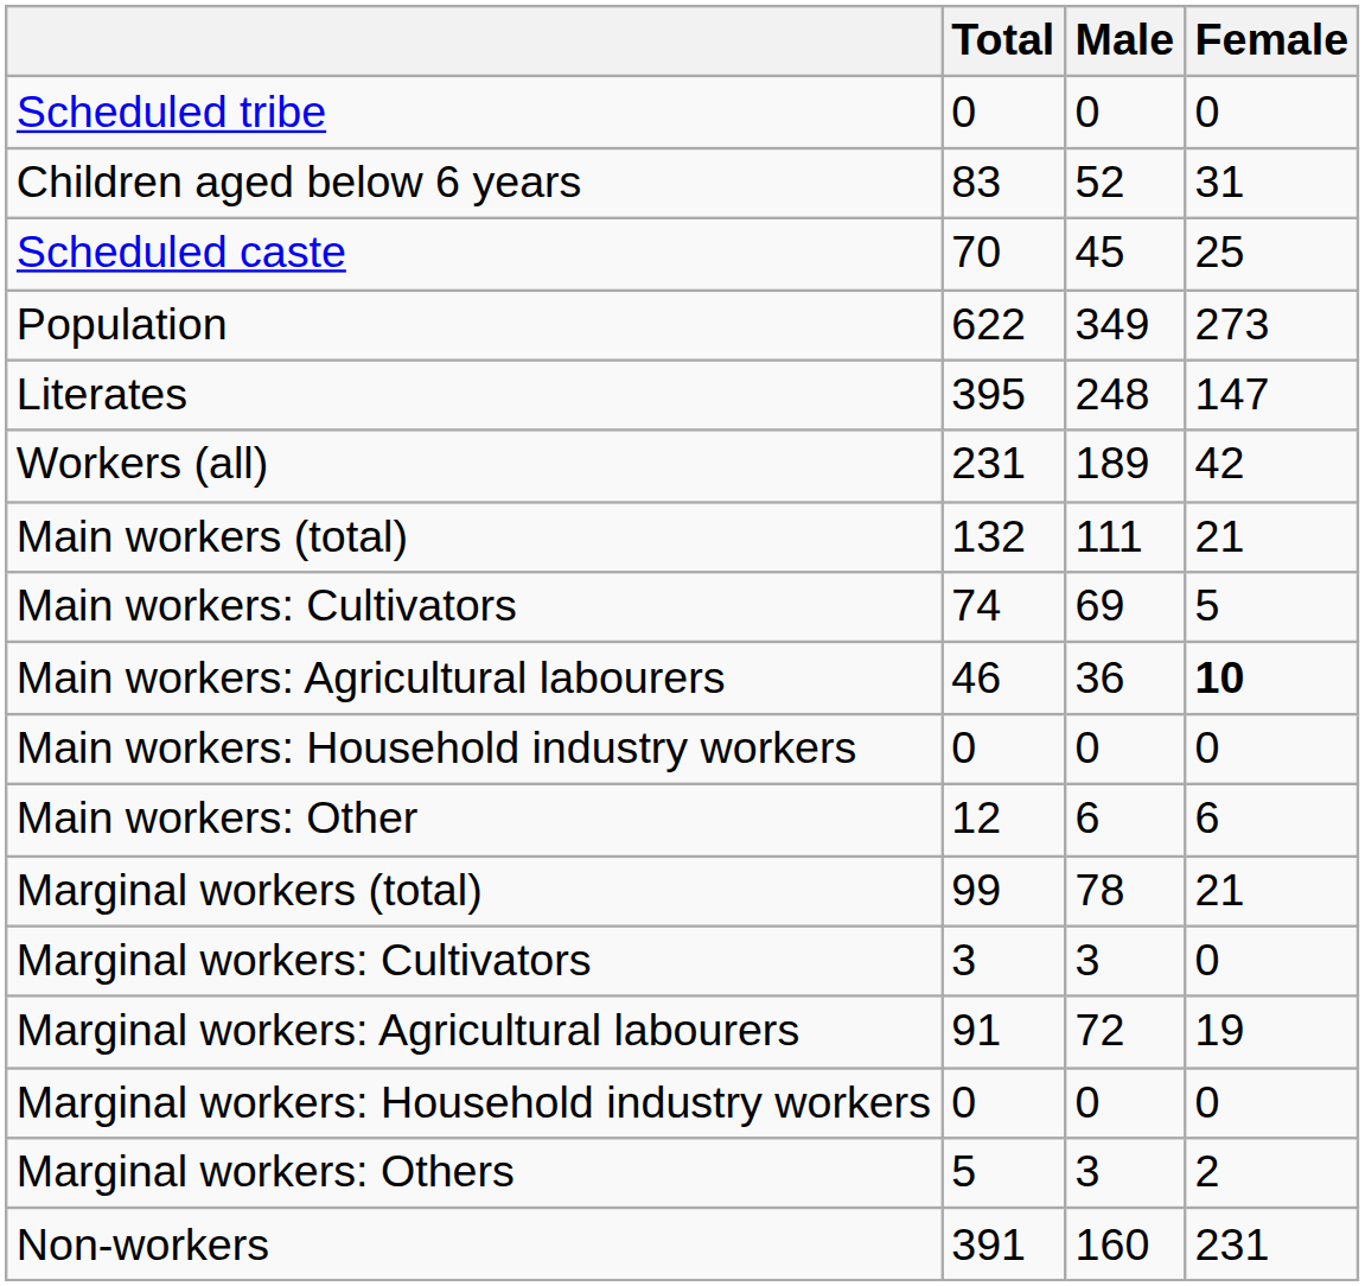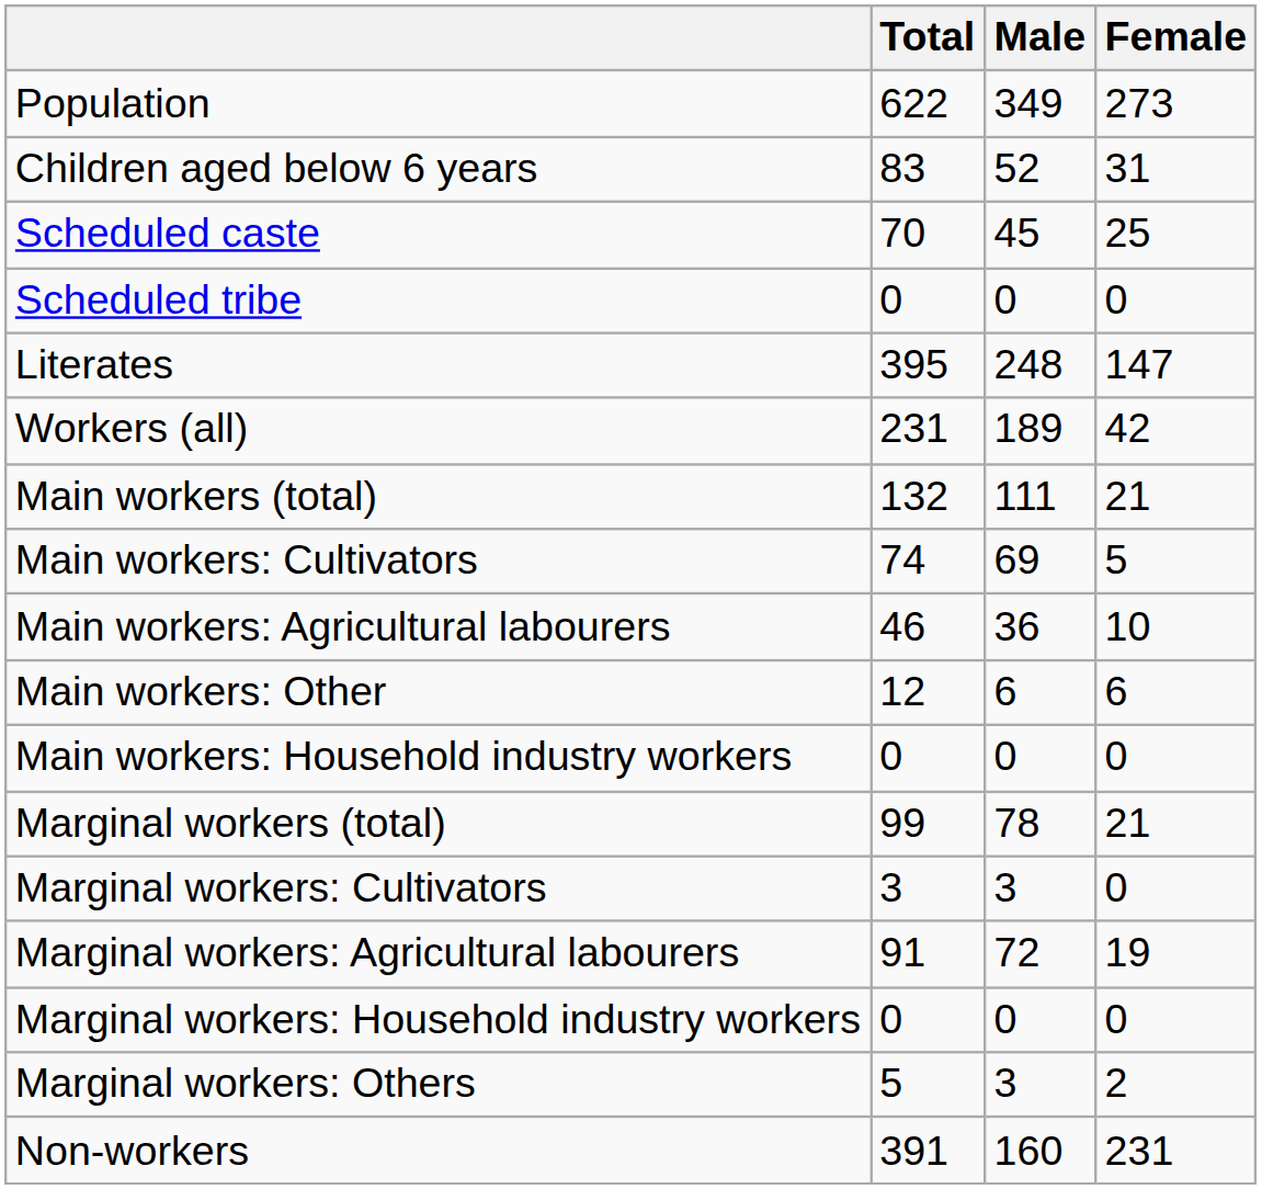 <table class="wikitable sortable">
 <tr>
 <th></th>
 <th>Total</th>
 <th>Male</th>
 <th>Female</th>
 </tr>
 <tr>
-<td><a href='#'>Scheduled tribe</a></td>
-<td>0</td>
-<td>0</td>
-<td>0</td>
+<td>Population</td>
+<td>622</td>
+<td>349</td>
+<td>273</td>
 </tr>
 <tr>
 <td>Children aged below 6 years</td>
 <td>83</td>
 <td>52</td>
 <td>31</td>
 </tr>
 <tr>
 <td><a href='#'>Scheduled caste</a></td>
 <td>70</td>
 <td>45</td>
 <td>25</td>
 </tr>
 <tr>
-<td>Population</td>
-<td>622</td>
-<td>349</td>
-<td>273</td>
+<td><a href='#'>Scheduled tribe</a></td>
+<td>0</td>
+<td>0</td>
+<td>0</td>
 </tr>
 <tr>
 <td>Literates</td>
 <td>395</td>
 <td>248</td>
 <td>147</td>
 </tr>
 <tr>
 <td>Workers (all)</td>
 <td>231</td>
 <td>189</td>
 <td>42</td>
 </tr>
 <tr>
 <td>Main workers (total)</td>
 <td>132</td>
 <td>111</td>
 <td>21</td>
 </tr>
 <tr>
 <td>Main workers: Cultivators</td>
 <td>74</td>
 <td>69</td>
 <td>5</td>
 </tr>
 <tr>
 <td>Main workers: Agricultural labourers</td>
 <td>46</td>
 <td>36</td>
-<td><strong>10</strong></td>
+<td>10</td>
+</tr>
+<tr>
+<td>Main workers: Other</td>
+<td>12</td>
+<td>6</td>
+<td>6</td>
 </tr>
 <tr>
 <td>Main workers: Household industry workers</td>
 <td>0</td>
 <td>0</td>
 <td>0</td>
-</tr>
-<tr>
-<td>Main workers: Other</td>
-<td>12</td>
-<td>6</td>
-<td>6</td>
 </tr>
 <tr>
 <td>Marginal workers (total)</td>
 <td>99</td>
 <td>78</td>
 <td>21</td>
 </tr>
 <tr>
 <td>Marginal workers: Cultivators</td>
 <td>3</td>
 <td>3</td>
 <td>0</td>
 </tr>
 <tr>
 <td>Marginal workers: Agricultural labourers</td>
 <td>91</td>
 <td>72</td>
 <td>19</td>
 </tr>
 <tr>
 <td>Marginal workers: Household industry workers</td>
 <td>0</td>
 <td>0</td>
 <td>0</td>
 </tr>
 <tr>
 <td>Marginal workers: Others</td>
 <td>5</td>
 <td>3</td>
 <td>2</td>
 </tr>
 <tr>
 <td>Non-workers</td>
 <td>391</td>
 <td>160</td>
 <td>231</td>
 </tr>
 </table>
